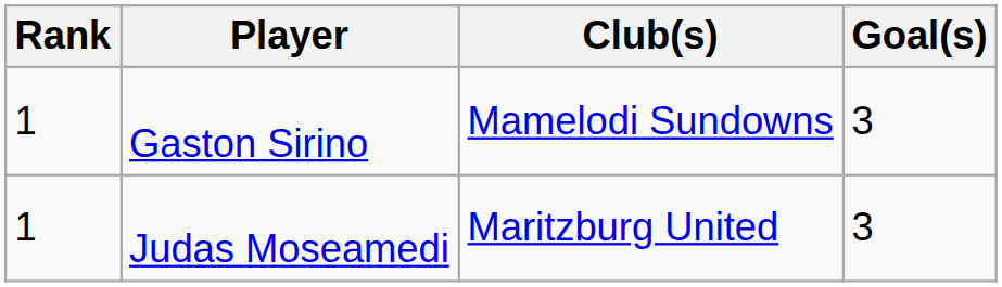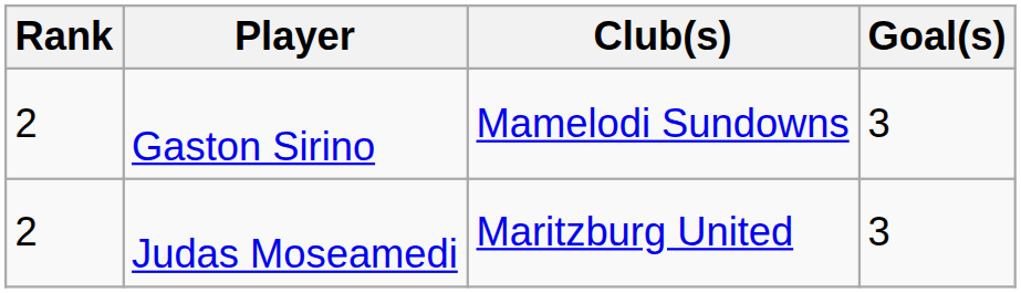 <table class="wikitable sortable">
 <tr>
 <th>Rank</th>
 <th>Player</th>
 <th>Club(s)</th>
 <th>Goal(s)</th>
 </tr>
 <tr>
-<td>1</td>
+<td>2</td>
 <td align="left"><br><a href='#'>Gaston Sirino</a></td>
 <td><a href='#'>Mamelodi Sundowns</a></td>
 <td>3</td>
 </tr>
 <tr>
-<td>1</td>
+<td>2</td>
 <td align="left"><br><a href='#'>Judas Moseamedi</a></td>
 <td><a href='#'>Maritzburg United</a></td>
 <td>3</td>
 </tr>
 </table>
